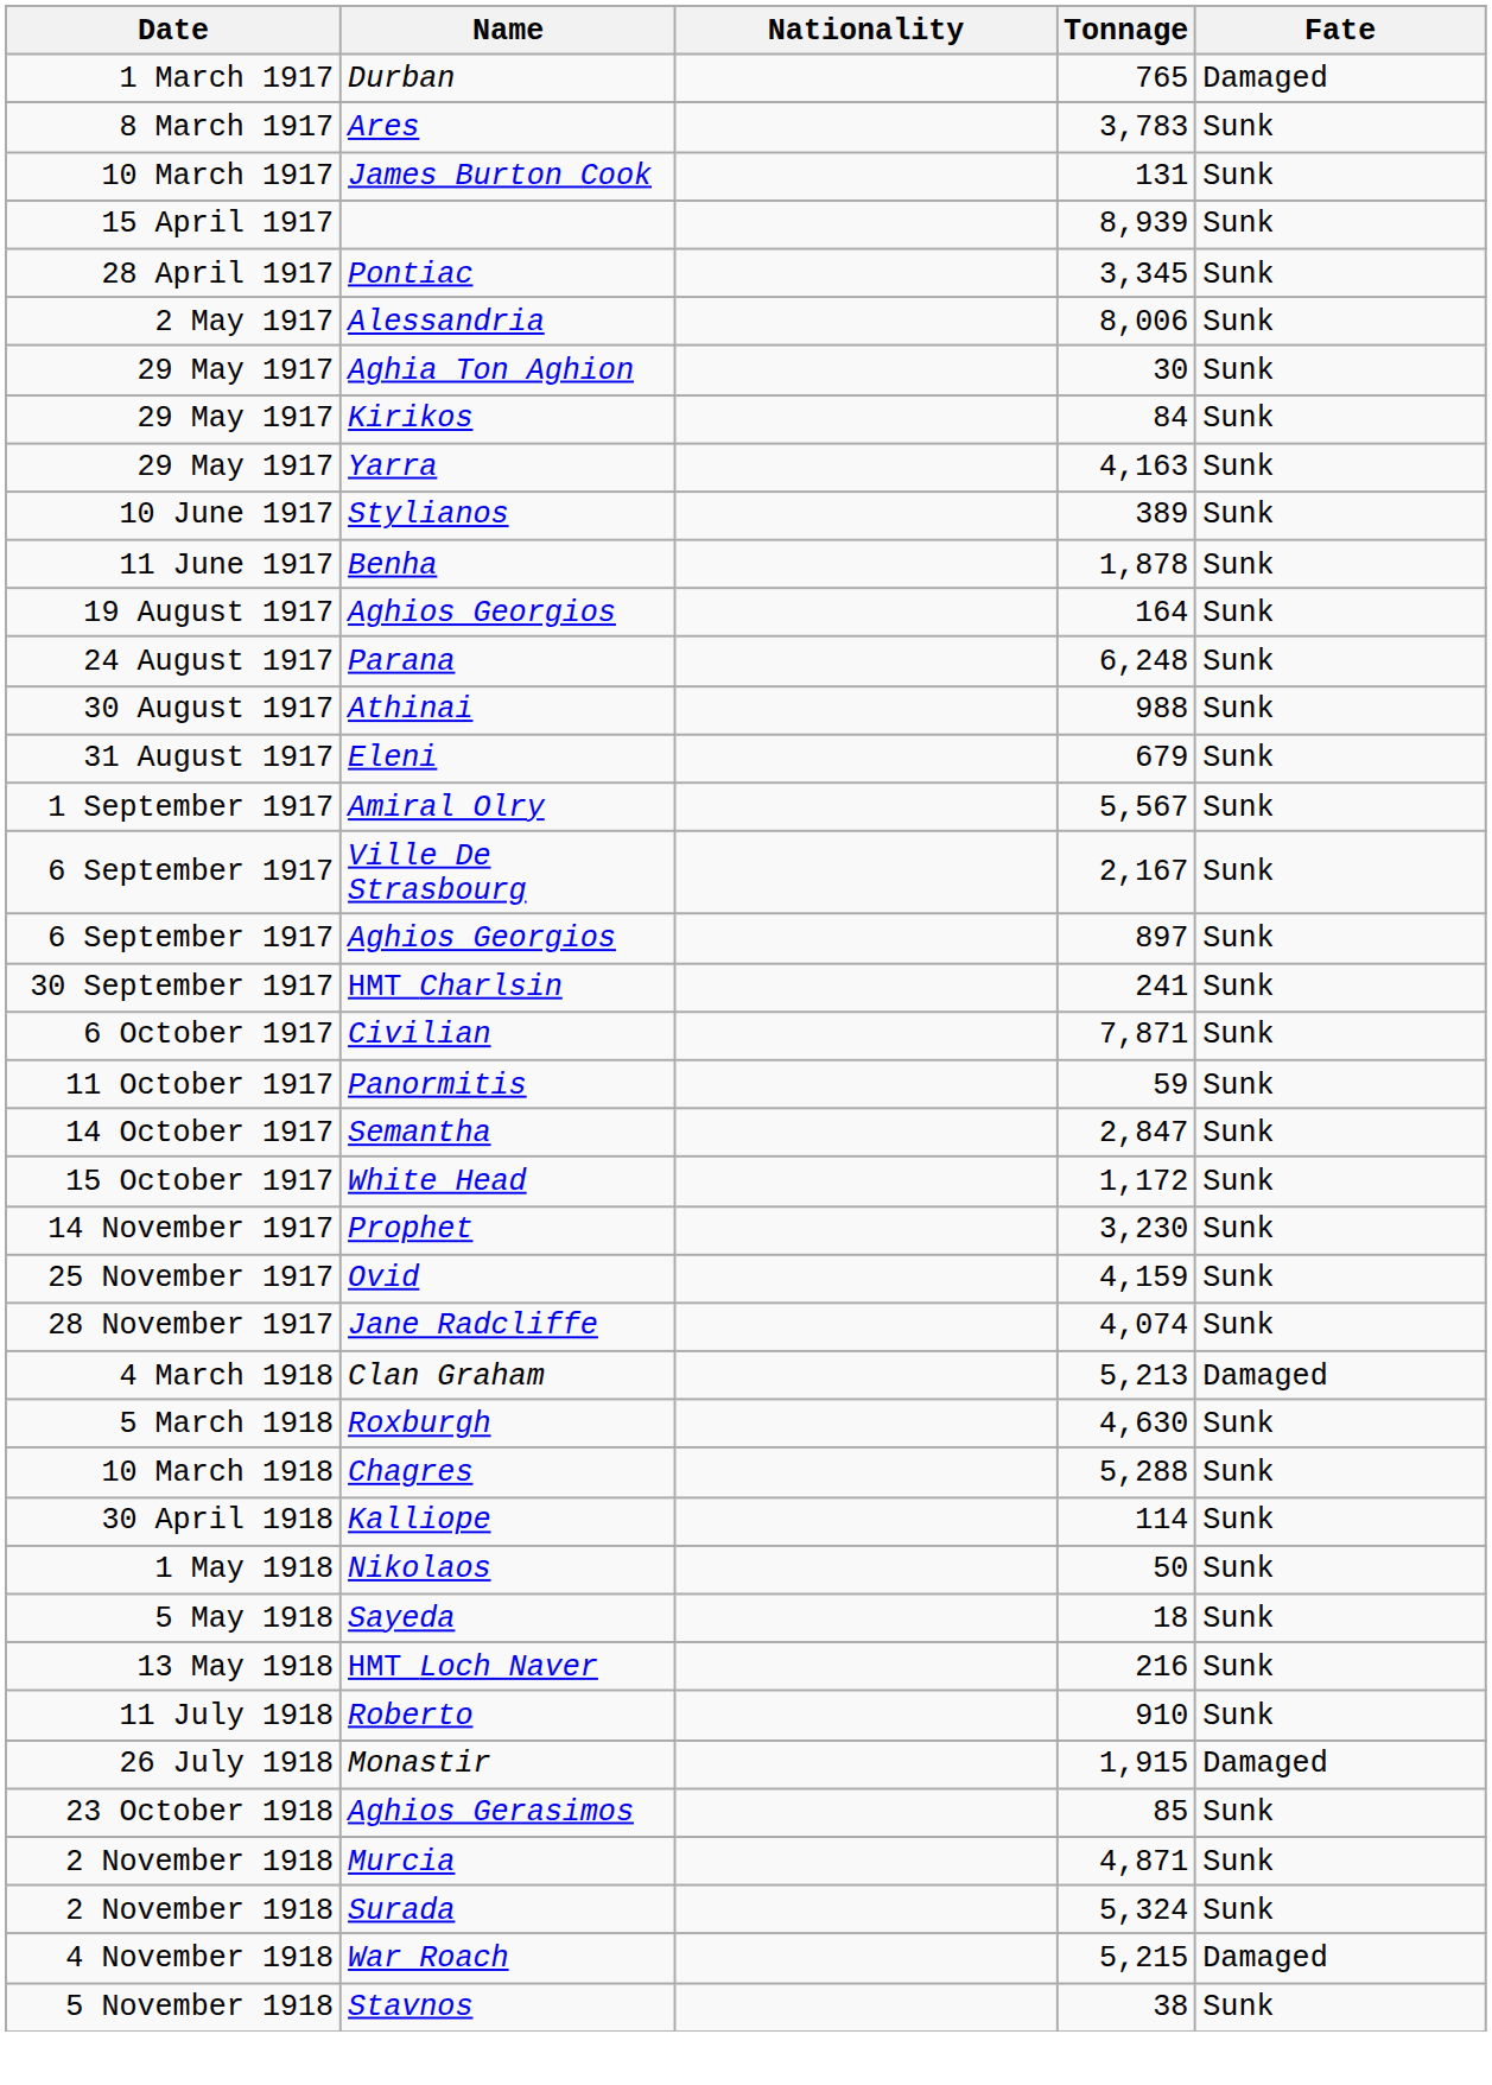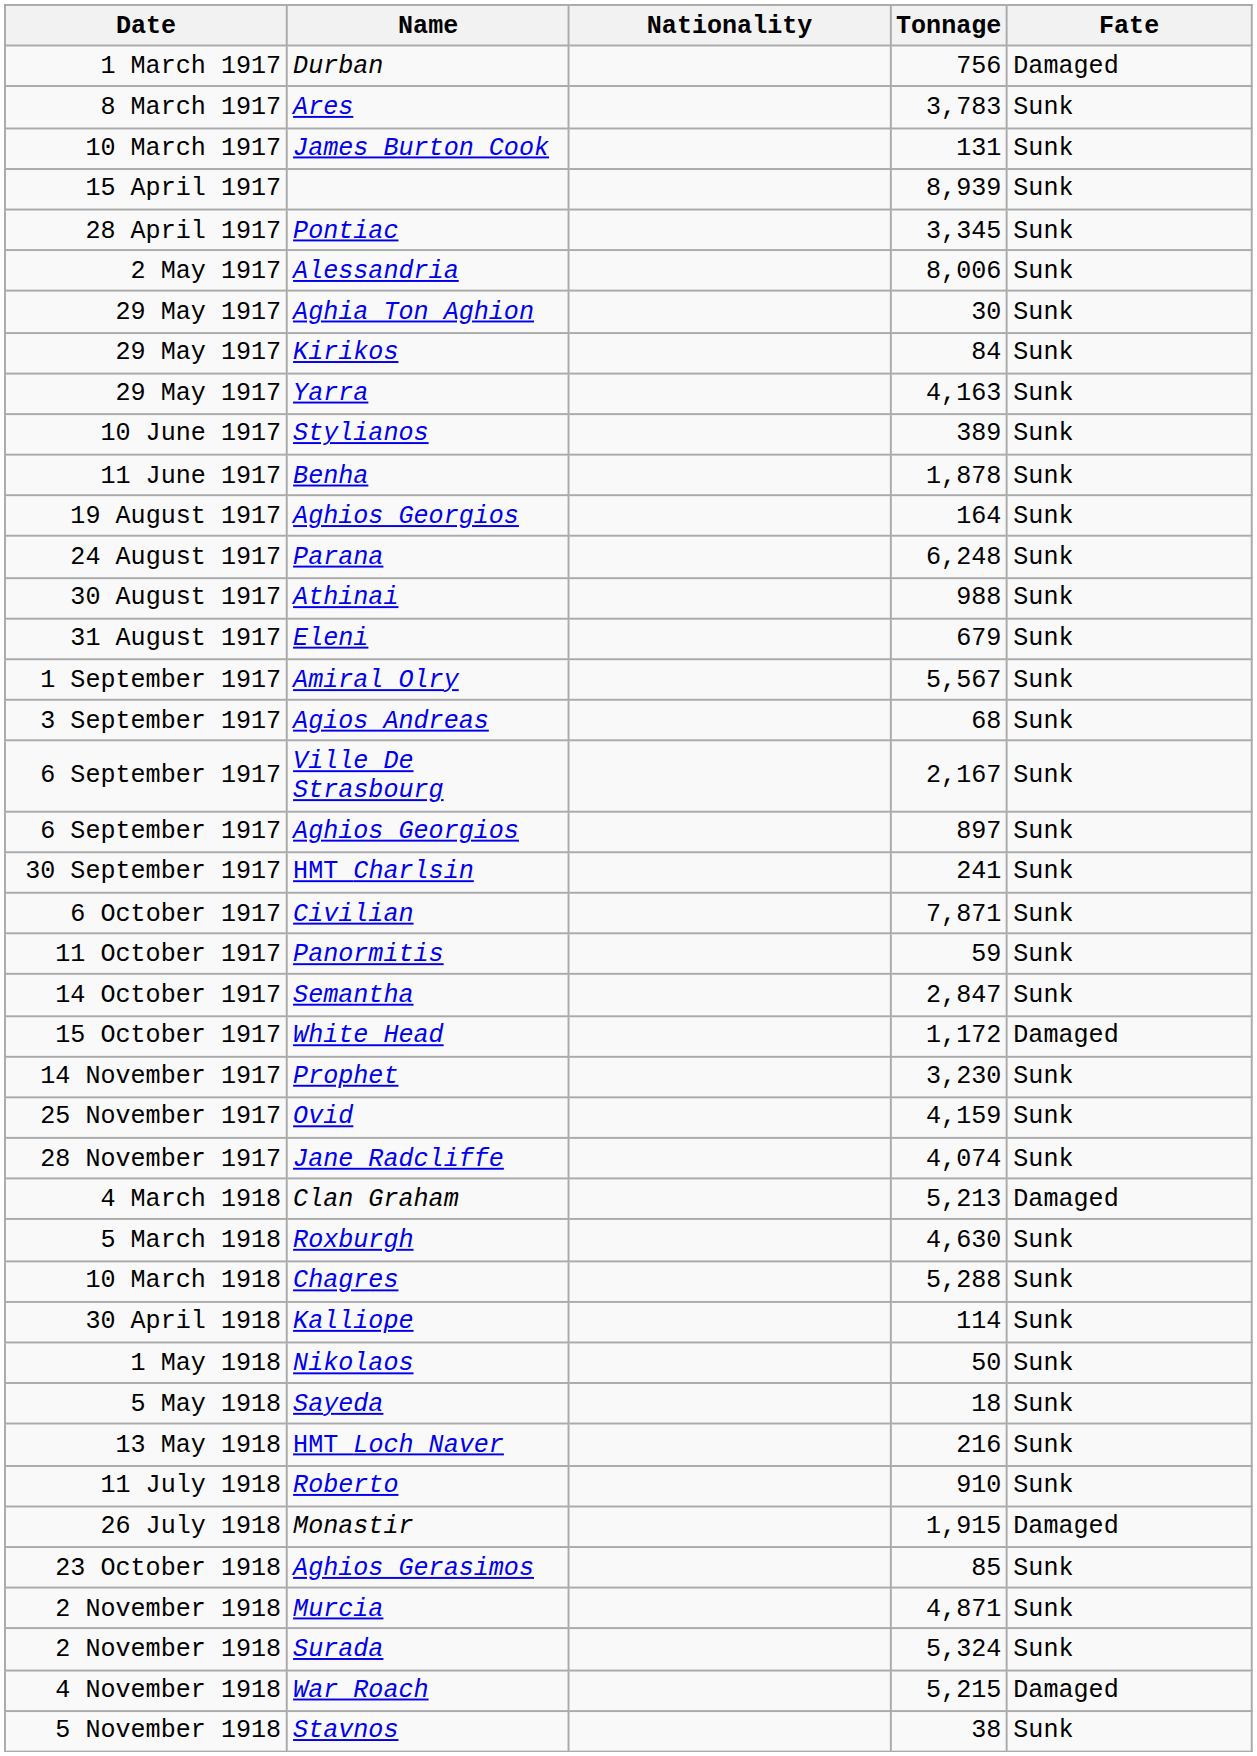 <table class="wikitable sortable">
 <tr>
 <th width="140px">Date</th>
 <th width="140px">Name</th>
 <th width="160px">Nationality</th>
 <th width="25px">Tonnage</th>
 <th width="120px">Fate</th>
 </tr>
 <tr>
 <td align="right">1 March 1917</td>
 <td align="left"><em>Durban</em></td>
 <td align="left"></td>
-<td align="right">765</td>
+<td align="right">756</td>
 <td align="left">Damaged</td>
 </tr>
 <tr>
 <td align="right">8 March 1917</td>
 <td align="left"><a href='#'><em>Ares</em></a></td>
 <td align="left"></td>
 <td align="right">3,783</td>
 <td align="left">Sunk</td>
 </tr>
 <tr>
 <td align="right">10 March 1917</td>
 <td align="left"><a href='#'><em>James Burton Cook</em></a></td>
 <td align="left"></td>
 <td align="right">131</td>
 <td align="left">Sunk</td>
 </tr>
 <tr>
 <td align="right">15 April 1917</td>
 <td align="left"></td>
 <td align="left"></td>
 <td align="right">8,939</td>
 <td align="left">Sunk</td>
 </tr>
 <tr>
 <td align="right">28 April 1917</td>
 <td align="left"><a href='#'><em>Pontiac</em></a></td>
 <td align="left"></td>
 <td align="right">3,345</td>
 <td align="left">Sunk</td>
 </tr>
 <tr>
 <td align="right">2 May 1917</td>
 <td align="left"><a href='#'><em>Alessandria</em></a></td>
 <td align="left"></td>
 <td align="right">8,006</td>
 <td align="left">Sunk</td>
 </tr>
 <tr>
 <td align="right">29 May 1917</td>
 <td align="left"><a href='#'><em>Aghia Ton Aghion</em></a></td>
 <td align="left"></td>
 <td align="right">30</td>
 <td align="left">Sunk</td>
 </tr>
 <tr>
 <td align="right">29 May 1917</td>
 <td align="left"><a href='#'><em>Kirikos</em></a></td>
 <td align="left"></td>
 <td align="right">84</td>
 <td align="left">Sunk</td>
 </tr>
 <tr>
 <td align="right">29 May 1917</td>
 <td align="left"><a href='#'><em>Yarra</em></a></td>
 <td align="left"></td>
 <td align="right">4,163</td>
 <td align="left">Sunk</td>
 </tr>
 <tr>
 <td align="right">10 June 1917</td>
 <td align="left"><a href='#'><em>Stylianos</em></a></td>
 <td align="left"></td>
 <td align="right">389</td>
 <td align="left">Sunk</td>
 </tr>
 <tr>
 <td align="right">11 June 1917</td>
 <td align="left"><a href='#'><em>Benha</em></a></td>
 <td align="left"></td>
 <td align="right">1,878</td>
 <td align="left">Sunk</td>
 </tr>
 <tr>
 <td align="right">19 August 1917</td>
 <td align="left"><a href='#'><em>Aghios Georgios</em></a></td>
 <td align="left"></td>
 <td align="right">164</td>
 <td align="left">Sunk</td>
 </tr>
 <tr>
 <td align="right">24 August 1917</td>
 <td align="left"><a href='#'><em>Parana</em></a></td>
 <td align="left"></td>
 <td align="right">6,248</td>
 <td align="left">Sunk</td>
 </tr>
 <tr>
 <td align="right">30 August 1917</td>
 <td align="left"><a href='#'><em>Athinai</em></a></td>
 <td align="left"></td>
 <td align="right">988</td>
 <td align="left">Sunk</td>
 </tr>
 <tr>
 <td align="right">31 August 1917</td>
 <td align="left"><a href='#'><em>Eleni</em></a></td>
 <td align="left"></td>
 <td align="right">679</td>
 <td align="left">Sunk</td>
 </tr>
 <tr>
 <td align="right">1 September 1917</td>
 <td align="left"><a href='#'><em>Amiral Olry</em></a></td>
 <td align="left"></td>
 <td align="right">5,567</td>
 <td align="left">Sunk</td>
 </tr>
 <tr>
+<td align="right">3 September 1917</td>
+<td align="left"><a href='#'><em>Agios Andreas</em></a></td>
+<td align="left"></td>
+<td align="right">68</td>
+<td align="left">Sunk</td>
+</tr>
+<tr>
 <td align="right">6 September 1917</td>
 <td align="left"><a href='#'><em>Ville De Strasbourg</em></a></td>
 <td align="left"></td>
 <td align="right">2,167</td>
 <td align="left">Sunk</td>
 </tr>
 <tr>
 <td align="right">6 September 1917</td>
 <td align="left"><a href='#'><em>Aghios Georgios</em></a></td>
 <td align="left"></td>
 <td align="right">897</td>
 <td align="left">Sunk</td>
 </tr>
 <tr>
 <td align="right">30 September 1917</td>
 <td align="left"><a href='#'>HMT <em>Charlsin</em></a></td>
 <td align="left"></td>
 <td align="right">241</td>
 <td align="left">Sunk</td>
 </tr>
 <tr>
 <td align="right">6 October 1917</td>
 <td align="left"><a href='#'><em>Civilian</em></a></td>
 <td align="left"></td>
 <td align="right">7,871</td>
 <td align="left">Sunk</td>
 </tr>
 <tr>
 <td align="right">11 October 1917</td>
 <td align="left"><a href='#'><em>Panormitis</em></a></td>
 <td align="left"></td>
 <td align="right">59</td>
 <td align="left">Sunk</td>
 </tr>
 <tr>
 <td align="right">14 October 1917</td>
 <td align="left"><a href='#'><em>Semantha</em></a></td>
 <td align="left"></td>
 <td align="right">2,847</td>
 <td align="left">Sunk</td>
 </tr>
 <tr>
 <td align="right">15 October 1917</td>
 <td align="left"><a href='#'><em>White Head</em></a></td>
 <td align="left"></td>
 <td align="right">1,172</td>
-<td align="left">Sunk</td>
+<td align="left">Damaged</td>
 </tr>
 <tr>
 <td align="right">14 November 1917</td>
 <td align="left"><a href='#'><em>Prophet</em></a></td>
 <td align="left"></td>
 <td align="right">3,230</td>
 <td align="left">Sunk</td>
 </tr>
 <tr>
 <td align="right">25 November 1917</td>
 <td align="left"><a href='#'><em>Ovid</em></a></td>
 <td align="left"></td>
 <td align="right">4,159</td>
 <td align="left">Sunk</td>
 </tr>
 <tr>
 <td align="right">28 November 1917</td>
 <td align="left"><a href='#'><em>Jane Radcliffe</em></a></td>
 <td align="left"></td>
 <td align="right">4,074</td>
 <td align="left">Sunk</td>
 </tr>
 <tr>
 <td align="right">4 March 1918</td>
 <td align="left"><em>Clan Graham</em></td>
 <td align="left"></td>
 <td align="right">5,213</td>
 <td align="left">Damaged</td>
 </tr>
 <tr>
 <td align="right">5 March 1918</td>
 <td align="left"><a href='#'><em>Roxburgh</em></a></td>
 <td align="left"></td>
 <td align="right">4,630</td>
 <td align="left">Sunk</td>
 </tr>
 <tr>
 <td align="right">10 March 1918</td>
 <td align="left"><a href='#'><em>Chagres</em></a></td>
 <td align="left"></td>
 <td align="right">5,288</td>
 <td align="left">Sunk</td>
 </tr>
 <tr>
 <td align="right">30 April 1918</td>
 <td align="left"><a href='#'><em>Kalliope</em></a></td>
 <td align="left"></td>
 <td align="right">114</td>
 <td align="left">Sunk</td>
 </tr>
 <tr>
 <td align="right">1 May 1918</td>
 <td align="left"><a href='#'><em>Nikolaos</em></a></td>
 <td align="left"></td>
 <td align="right">50</td>
 <td align="left">Sunk</td>
 </tr>
 <tr>
 <td align="right">5 May 1918</td>
 <td align="left"><a href='#'><em>Sayeda</em></a></td>
 <td align="left"></td>
 <td align="right">18</td>
 <td align="left">Sunk</td>
 </tr>
 <tr>
 <td align="right">13 May 1918</td>
 <td align="left"><a href='#'>HMT <em>Loch Naver</em></a></td>
 <td align="left"></td>
 <td align="right">216</td>
 <td align="left">Sunk</td>
 </tr>
 <tr>
 <td align="right">11 July 1918</td>
 <td align="left"><a href='#'><em>Roberto</em></a></td>
 <td align="left"></td>
 <td align="right">910</td>
 <td align="left">Sunk</td>
 </tr>
 <tr>
 <td align="right">26 July 1918</td>
 <td align="left"><em>Monastir</em></td>
 <td align="left"></td>
 <td align="right">1,915</td>
 <td align="left">Damaged</td>
 </tr>
 <tr>
 <td align="right">23 October 1918</td>
 <td align="left"><a href='#'><em>Aghios Gerasimos</em></a></td>
 <td align="left"></td>
 <td align="right">85</td>
 <td align="left">Sunk</td>
 </tr>
 <tr>
 <td align="right">2 November 1918</td>
 <td align="left"><a href='#'><em>Murcia</em></a></td>
 <td align="left"></td>
 <td align="right">4,871</td>
 <td align="left">Sunk</td>
 </tr>
 <tr>
 <td align="right">2 November 1918</td>
 <td align="left"><a href='#'><em>Surada</em></a></td>
 <td align="left"></td>
 <td align="right">5,324</td>
 <td align="left">Sunk</td>
 </tr>
 <tr>
 <td align="right">4 November 1918</td>
 <td align="left"><a href='#'><em>War Roach</em></a></td>
 <td align="left"></td>
 <td align="right">5,215</td>
 <td align="left">Damaged</td>
 </tr>
 <tr>
 <td align="right">5 November 1918</td>
 <td align="left"><a href='#'><em>Stavnos</em></a></td>
 <td align="left"></td>
 <td align="right">38</td>
 <td align="left">Sunk</td>
 </tr>
 </table>
